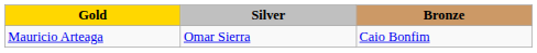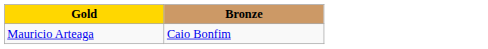 <table class="wikitable" style="text-align:left">
 <tr align="center">
 <td width=200 bgcolor=gold><strong>Gold</strong></td>
-<td width=200 bgcolor=silver><strong>Silver</strong></td>
 <td width=200 bgcolor=CC9966><strong>Bronze</strong></td>
 </tr>
 <tr>
 <td><a href='#'>Mauricio Arteaga</a><br><em></em></td>
-<td><a href='#'>Omar Sierra</a><br><em></em></td>
 <td><a href='#'>Caio Bonfim</a><br><em></em></td>
 </tr>
 </table>
